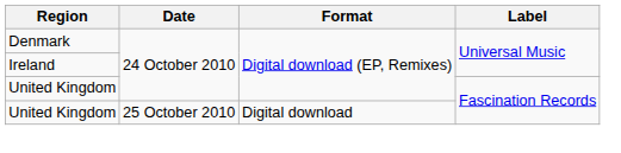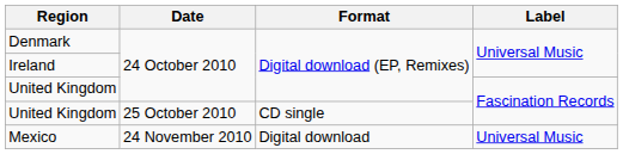 <table class="wikitable">
 <tr>
 <th>Region</th>
 <th>Date</th>
 <th>Format</th>
 <th>Label</th>
 </tr>
 <tr>
 <td>Denmark</td>
 <td rowspan="3">24 October 2010</td>
 <td rowspan="3"><a href='#'>Digital download</a> (EP, Remixes)</td>
 <td rowspan="2"><a href='#'>Universal Music</a></td>
 </tr>
 <tr>
 <td>Ireland</td>
 </tr>
 <tr>
 <td>United Kingdom</td>
 <td rowspan="2"><a href='#'>Fascination Records</a></td>
 </tr>
 <tr>
 <td>United Kingdom</td>
 <td>25 October 2010</td>
+<td>CD single</td>
+</tr>
+<tr>
+<td>Mexico</td>
+<td>24 November 2010</td>
 <td>Digital download</td>
+<td><a href='#'>Universal Music</a></td>
 </tr>
 </table>
